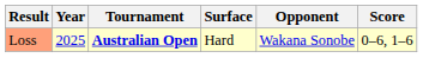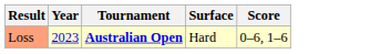 <table class="sortable wikitable">
 <tr>
 <th>Result</th>
 <th>Year</th>
 <th>Tournament</th>
 <th>Surface</th>
-<th>Opponent</th>
 <th class="unsortable">Score</th>
 </tr>
 <tr style="background:#ffc;">
 <td bgcolor=FFA07A>Loss</td>
-<td><a href='#'>2025</a></td>
+<td><a href='#'>2023</a></td>
 <td><strong><a href='#'>Australian Open</a></strong></td>
 <td>Hard</td>
-<td> <a href='#'>Wakana Sonobe</a></td>
 <td>0–6, 1–6</td>
 </tr>
 </table>
